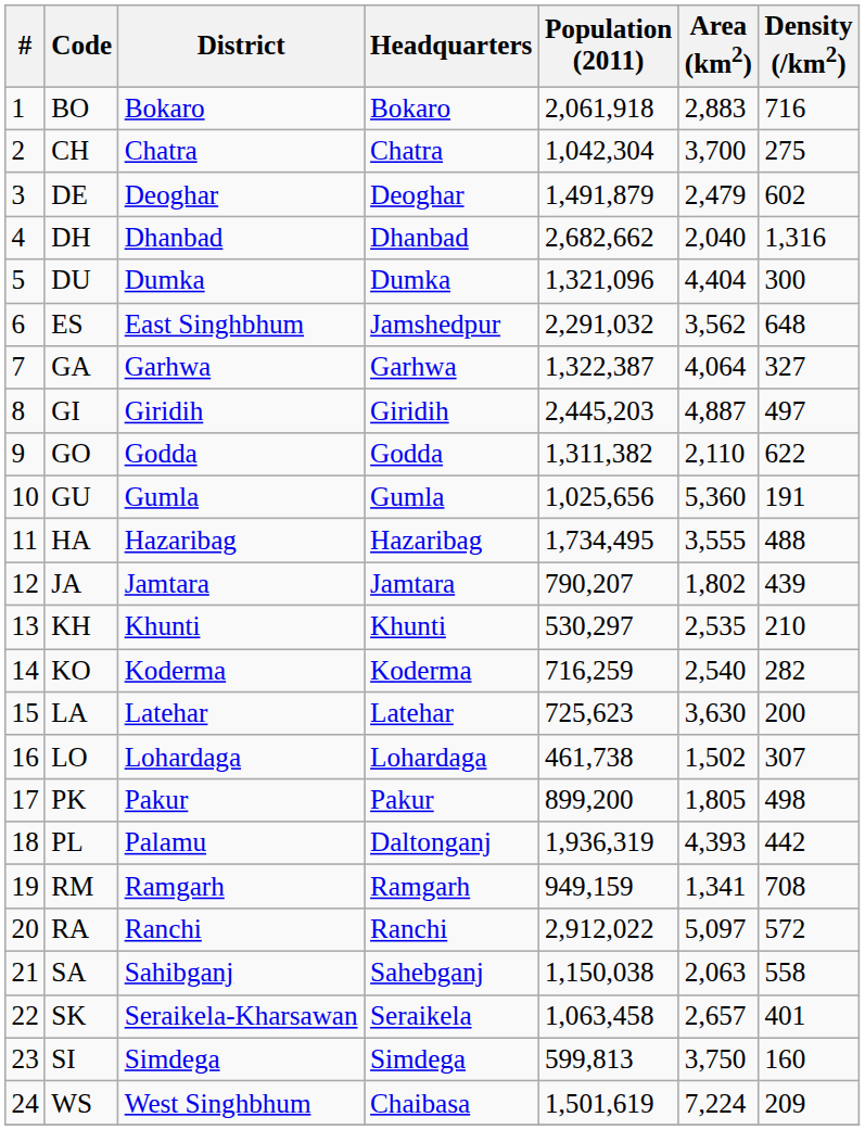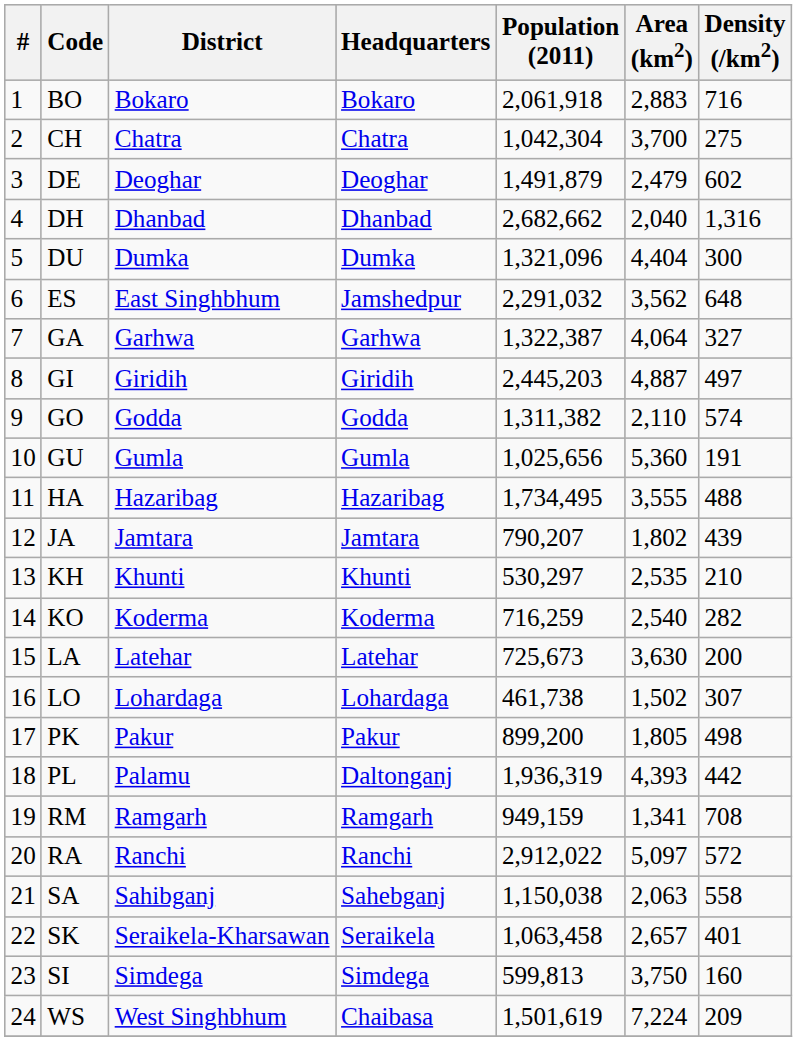 <table class="wikitable sortable">
 <tr>
 <th>#</th>
 <th>Code</th>
 <th>District</th>
 <th>Headquarters</th>
 <th>Population <br>(2011)</th>
 <th>Area <br>(km<sup>2</sup>)</th>
 <th>Density <br>(/km<sup>2</sup>)</th>
 </tr>
 <tr>
 <td>1</td>
 <td>BO</td>
 <td><a href='#'>Bokaro</a></td>
 <td><a href='#'>Bokaro</a></td>
 <td> 2,061,918</td>
 <td> 2,883</td>
 <td> 716</td>
 </tr>
 <tr>
 <td>2</td>
 <td>CH</td>
 <td><a href='#'>Chatra</a></td>
 <td><a href='#'>Chatra</a></td>
 <td> 1,042,304</td>
 <td> 3,700</td>
 <td> 275</td>
 </tr>
 <tr>
 <td>3</td>
 <td>DE</td>
 <td><a href='#'>Deoghar</a></td>
 <td><a href='#'>Deoghar</a></td>
 <td> 1,491,879</td>
 <td> 2,479</td>
 <td> 602</td>
 </tr>
 <tr>
 <td>4</td>
 <td>DH</td>
 <td><a href='#'>Dhanbad</a></td>
 <td><a href='#'>Dhanbad</a></td>
 <td> 2,682,662</td>
 <td> 2,040</td>
 <td> 1,316</td>
 </tr>
 <tr>
 <td>5</td>
 <td>DU</td>
 <td><a href='#'>Dumka</a></td>
 <td><a href='#'>Dumka</a></td>
 <td> 1,321,096</td>
 <td> 4,404</td>
 <td> 300</td>
 </tr>
 <tr>
 <td>6</td>
 <td>ES</td>
 <td><a href='#'>East Singhbhum</a></td>
 <td><a href='#'>Jamshedpur</a></td>
 <td> 2,291,032</td>
 <td> 3,562</td>
 <td> 648</td>
 </tr>
 <tr>
 <td>7</td>
 <td>GA</td>
 <td><a href='#'>Garhwa</a></td>
 <td><a href='#'>Garhwa</a></td>
 <td> 1,322,387</td>
 <td> 4,064</td>
 <td> 327</td>
 </tr>
 <tr>
 <td>8</td>
 <td>GI</td>
 <td><a href='#'>Giridih</a></td>
 <td><a href='#'>Giridih</a></td>
 <td> 2,445,203</td>
 <td> 4,887</td>
 <td> 497</td>
 </tr>
 <tr>
 <td>9</td>
 <td>GO</td>
 <td><a href='#'>Godda</a></td>
 <td><a href='#'>Godda</a></td>
 <td> 1,311,382</td>
 <td> 2,110</td>
-<td> 622</td>
+<td> 574</td>
 </tr>
 <tr>
 <td>10</td>
 <td>GU</td>
 <td><a href='#'>Gumla</a></td>
 <td><a href='#'>Gumla</a></td>
 <td> 1,025,656</td>
 <td> 5,360</td>
 <td> 191</td>
 </tr>
 <tr>
 <td>11</td>
 <td>HA</td>
 <td><a href='#'>Hazaribag</a></td>
 <td><a href='#'>Hazaribag</a></td>
 <td> 1,734,495</td>
 <td> 3,555</td>
 <td> 488</td>
 </tr>
 <tr>
 <td>12</td>
 <td>JA</td>
 <td><a href='#'>Jamtara</a></td>
 <td><a href='#'>Jamtara</a></td>
 <td> 790,207</td>
 <td> 1,802</td>
 <td> 439</td>
 </tr>
 <tr>
 <td>13</td>
 <td>KH</td>
 <td><a href='#'>Khunti</a></td>
 <td><a href='#'>Khunti</a></td>
 <td> 530,297</td>
 <td> 2,535</td>
 <td> 210</td>
 </tr>
 <tr>
 <td>14</td>
 <td>KO</td>
 <td><a href='#'>Koderma</a></td>
 <td><a href='#'>Koderma</a></td>
 <td> 716,259</td>
 <td> 2,540</td>
 <td> 282</td>
 </tr>
 <tr>
 <td>15</td>
 <td>LA</td>
 <td><a href='#'>Latehar</a></td>
 <td><a href='#'>Latehar</a></td>
-<td> 725,623</td>
+<td> 725,673</td>
 <td> 3,630</td>
 <td> 200</td>
 </tr>
 <tr>
 <td>16</td>
 <td>LO</td>
 <td><a href='#'>Lohardaga</a></td>
 <td><a href='#'>Lohardaga</a></td>
 <td> 461,738</td>
 <td> 1,502</td>
 <td> 307</td>
 </tr>
 <tr>
 <td>17</td>
 <td>PK</td>
 <td><a href='#'>Pakur</a></td>
 <td><a href='#'>Pakur</a></td>
 <td> 899,200</td>
 <td> 1,805</td>
 <td> 498</td>
 </tr>
 <tr>
 <td>18</td>
 <td>PL</td>
 <td><a href='#'>Palamu</a></td>
 <td><a href='#'>Daltonganj</a></td>
 <td> 1,936,319</td>
 <td> 4,393</td>
 <td> 442</td>
 </tr>
 <tr>
 <td>19</td>
 <td>RM</td>
 <td><a href='#'>Ramgarh</a></td>
 <td><a href='#'>Ramgarh</a></td>
 <td> 949,159</td>
 <td> 1,341</td>
 <td> 708</td>
 </tr>
 <tr>
 <td>20</td>
 <td>RA</td>
 <td><a href='#'>Ranchi</a></td>
 <td><a href='#'>Ranchi</a></td>
 <td> 2,912,022</td>
 <td> 5,097</td>
 <td> 572</td>
 </tr>
 <tr>
 <td>21</td>
 <td>SA</td>
 <td><a href='#'>Sahibganj</a></td>
 <td><a href='#'>Sahebganj</a></td>
 <td> 1,150,038</td>
 <td> 2,063</td>
 <td> 558</td>
 </tr>
 <tr>
 <td>22</td>
 <td>SK</td>
 <td><a href='#'>Seraikela-Kharsawan</a></td>
 <td><a href='#'>Seraikela</a></td>
 <td> 1,063,458</td>
 <td> 2,657</td>
 <td> 401</td>
 </tr>
 <tr>
 <td>23</td>
 <td>SI</td>
 <td><a href='#'>Simdega</a></td>
 <td><a href='#'>Simdega</a></td>
 <td> 599,813</td>
 <td> 3,750</td>
 <td> 160</td>
 </tr>
 <tr>
 <td>24</td>
 <td>WS</td>
 <td><a href='#'>West Singhbhum</a></td>
 <td><a href='#'>Chaibasa</a></td>
 <td> 1,501,619</td>
 <td> 7,224</td>
 <td> 209</td>
 </tr>
 <tr>
 </tr>
 </table>
